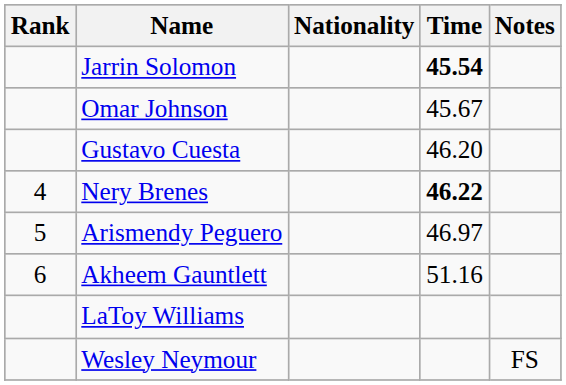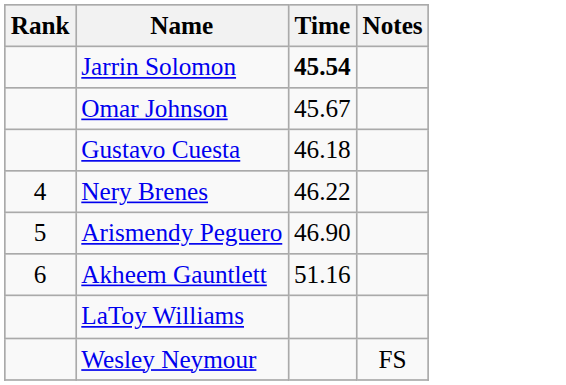 <table class="wikitable sortable" style="text-align:center;font-size:95%">
 <tr>
 <th>Rank</th>
 <th>Name</th>
-<th>Nationality</th>
 <th>Time</th>
 <th>Notes</th>
 </tr>
 <tr>
 <td></td>
 <td align=left><a href='#'>Jarrin Solomon</a></td>
-<td align=left></td>
 <td><strong>45.54</strong></td>
 <td></td>
 </tr>
 <tr>
 <td></td>
 <td align=left><a href='#'>Omar Johnson</a></td>
-<td align=left></td>
 <td>45.67</td>
 <td></td>
 </tr>
 <tr>
 <td></td>
 <td align=left><a href='#'>Gustavo Cuesta</a></td>
-<td align=left></td>
-<td>46.20</td>
+<td>46.18</td>
 <td></td>
 </tr>
 <tr>
 <td>4</td>
 <td align=left><a href='#'>Nery Brenes</a></td>
-<td align=left></td>
-<td><strong>46.22</strong></td>
+<td>46.22</td>
 <td></td>
 </tr>
 <tr>
 <td>5</td>
 <td align=left><a href='#'>Arismendy Peguero</a></td>
-<td align=left></td>
-<td>46.97</td>
+<td>46.90</td>
 <td></td>
 </tr>
 <tr>
 <td>6</td>
 <td align=left><a href='#'>Akheem Gauntlett</a></td>
-<td align=left></td>
 <td>51.16</td>
 <td></td>
 </tr>
 <tr>
 <td></td>
 <td align=left><a href='#'>LaToy Williams</a></td>
-<td align=left></td>
 <td></td>
 <td></td>
 </tr>
 <tr>
 <td></td>
 <td align=left><a href='#'>Wesley Neymour</a></td>
-<td align=left></td>
 <td></td>
 <td>FS</td>
 </tr>
 </table>
